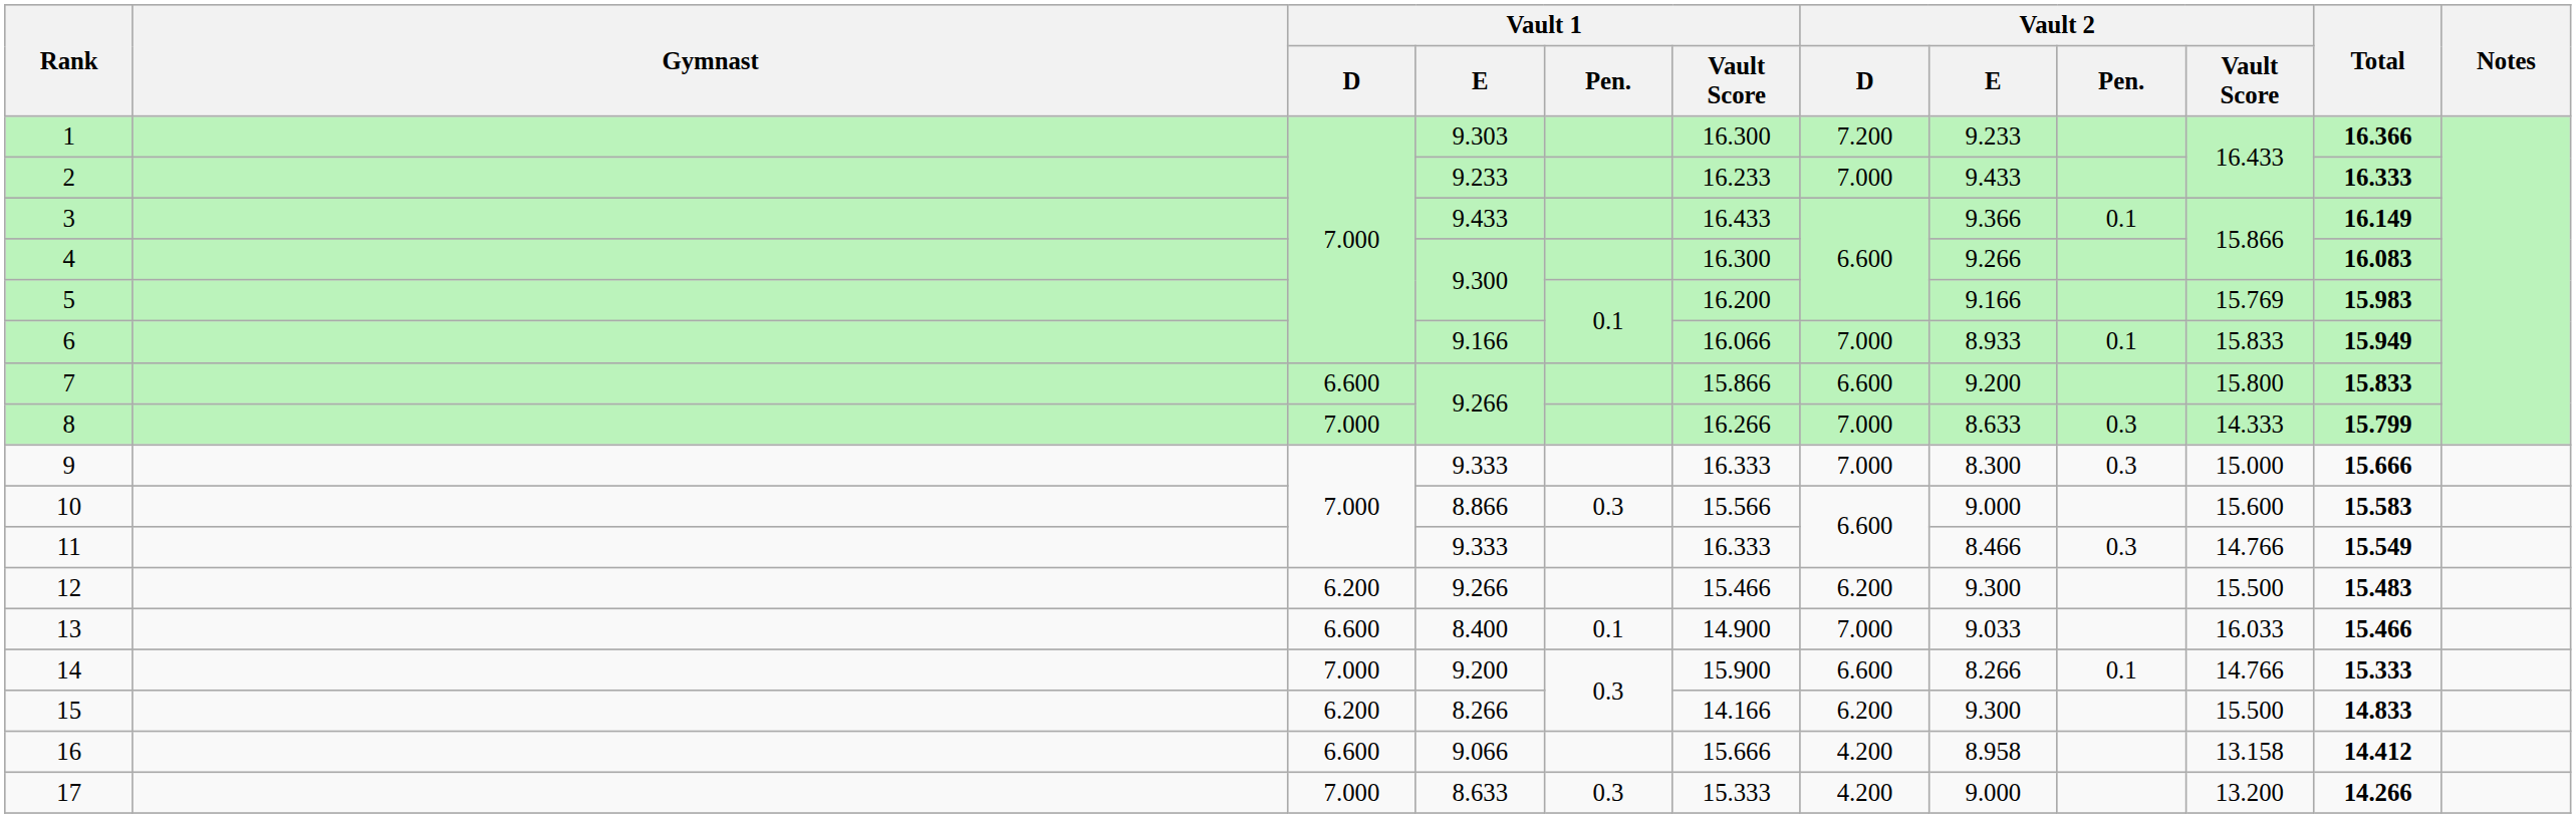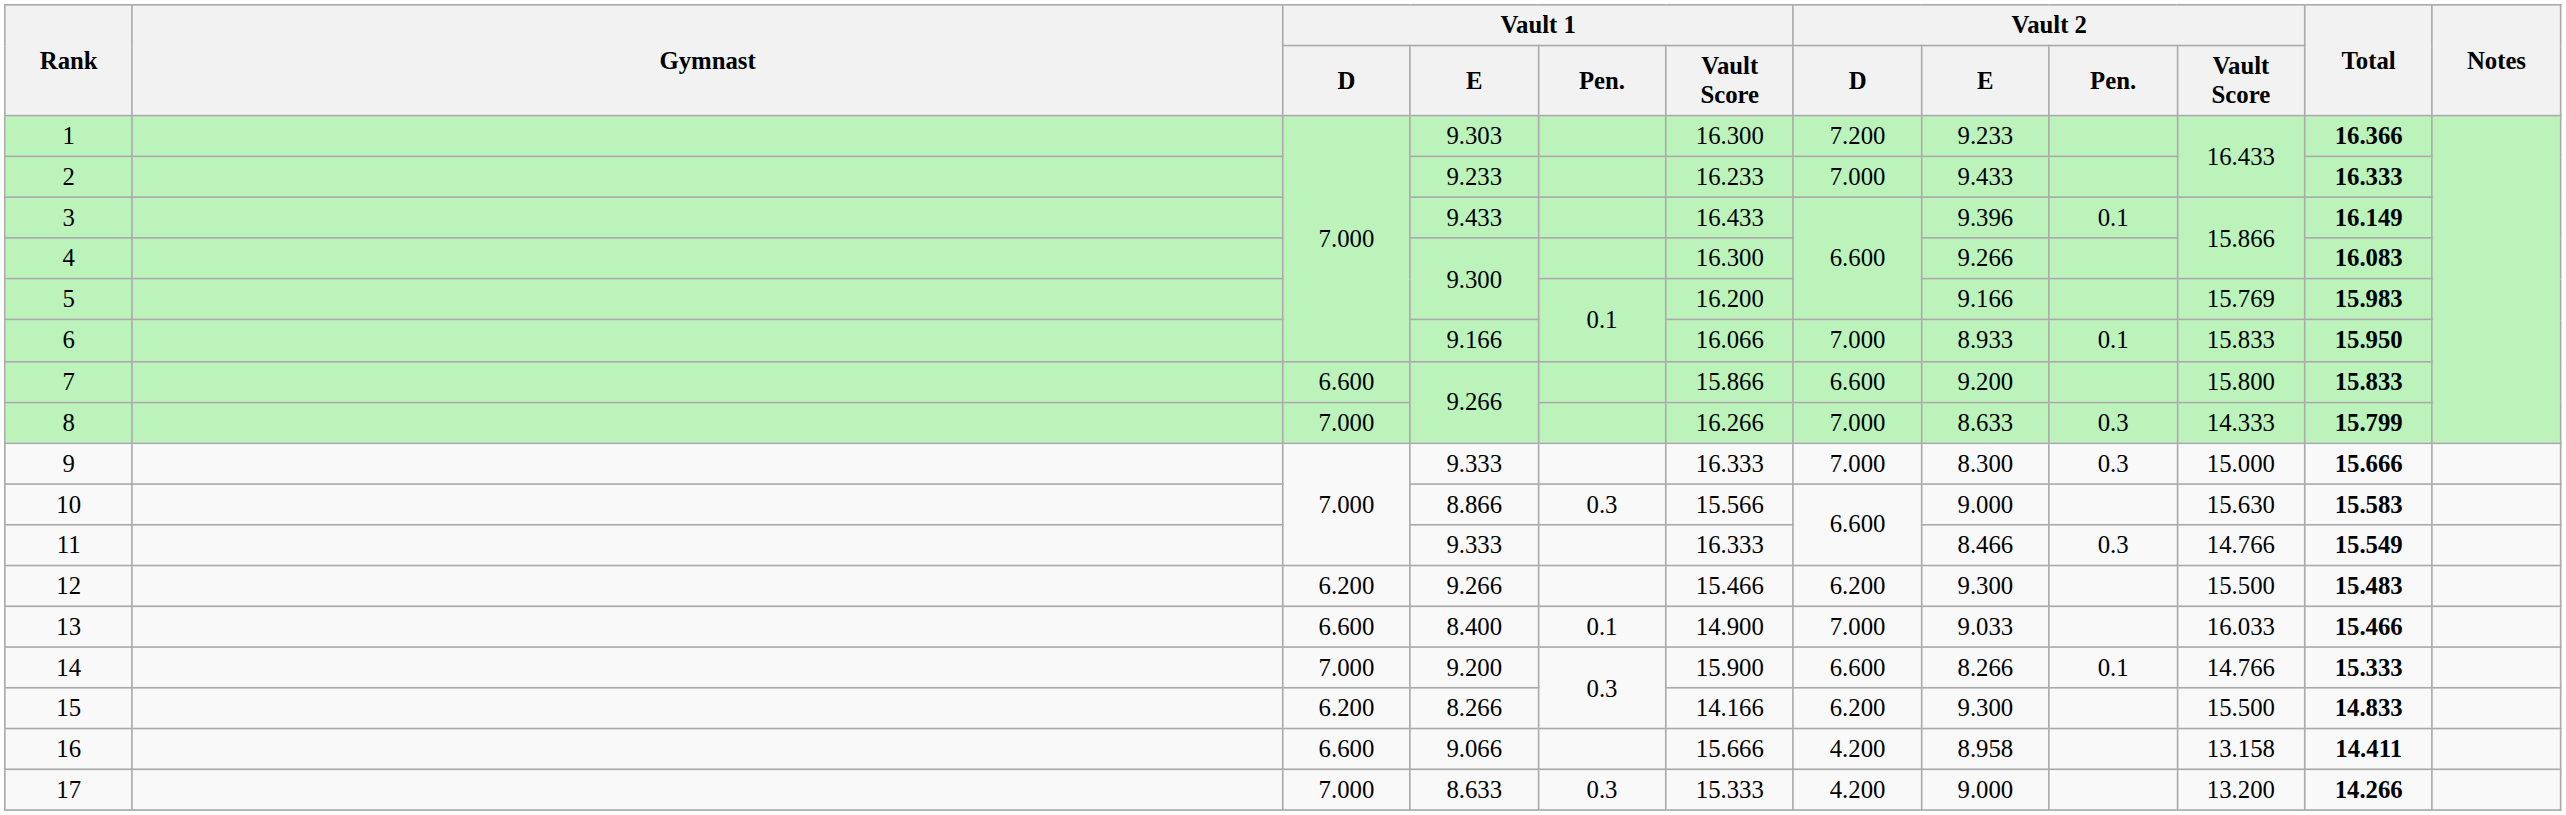 <table class="wikitable sortable" style="text-align:center; font-size:95%;">
 <tr>
 <th rowspan="2" width=5%>Rank</th>
 <th rowspan="2" width=45%>Gymnast</th>
 <th colspan="4" width=20%>Vault 1</th>
 <th colspan="4" width=20%>Vault 2</th>
 <th rowspan="2" width=5%>Total</th>
 <th rowspan="2" width=5%>Notes</th>
 </tr>
 <tr>
 <th width=5%>D</th>
 <th width=5%>E</th>
 <th width=5%>Pen.</th>
 <th width=5%>Vault Score</th>
 <th width=5%>D</th>
 <th width=5%>E</th>
 <th width=5%>Pen.</th>
 <th width=5%>Vault Score</th>
 </tr>
 <tr style="background:#bbf3bb;">
 <td>1</td>
 <td align="left"></td>
 <td rowspan="6">7.000</td>
 <td>9.303</td>
 <td></td>
 <td>16.300</td>
 <td>7.200</td>
 <td>9.233</td>
 <td></td>
 <td rowspan="2">16.433</td>
 <td><strong>16.366</strong></td>
 <td rowspan="8"></td>
 </tr>
 <tr style="background:#bbf3bb;">
 <td>2</td>
 <td align="left"></td>
 <td>9.233</td>
 <td></td>
 <td>16.233</td>
 <td>7.000</td>
 <td>9.433</td>
 <td></td>
 <td><strong>16.333</strong></td>
 </tr>
 <tr style="background:#bbf3bb;">
 <td>3</td>
 <td align="left"></td>
 <td>9.433</td>
 <td></td>
 <td>16.433</td>
 <td rowspan="3">6.600</td>
-<td>9.366</td>
+<td>9.396</td>
 <td>0.1</td>
 <td rowspan="2">15.866</td>
 <td><strong>16.149</strong></td>
 </tr>
 <tr style="background:#bbf3bb;">
 <td>4</td>
 <td align="left"></td>
 <td rowspan="2">9.300</td>
 <td></td>
 <td>16.300</td>
 <td>9.266</td>
 <td></td>
 <td><strong>16.083</strong></td>
 </tr>
 <tr style="background:#bbf3bb;">
 <td>5</td>
 <td align="left"></td>
 <td rowspan="2">0.1</td>
 <td>16.200</td>
 <td>9.166</td>
 <td></td>
 <td>15.769</td>
 <td><strong>15.983</strong></td>
 </tr>
 <tr style="background:#bbf3bb;">
 <td>6</td>
 <td align="left"></td>
 <td>9.166</td>
 <td>16.066</td>
 <td>7.000</td>
 <td>8.933</td>
 <td>0.1</td>
 <td>15.833</td>
-<td><strong>15.949</strong></td>
+<td><strong>15.950</strong></td>
 </tr>
 <tr style="background:#bbf3bb;">
 <td>7</td>
 <td align="left"></td>
 <td>6.600</td>
 <td rowspan="2">9.266</td>
 <td></td>
 <td>15.866</td>
 <td>6.600</td>
 <td>9.200</td>
 <td></td>
 <td>15.800</td>
 <td><strong>15.833</strong></td>
 </tr>
 <tr style="background:#bbf3bb;">
 <td>8</td>
 <td align="left"></td>
 <td>7.000</td>
 <td></td>
 <td>16.266</td>
 <td>7.000</td>
 <td>8.633</td>
 <td>0.3</td>
 <td>14.333</td>
 <td><strong>15.799</strong></td>
 </tr>
 <tr>
 <td>9</td>
 <td align="left"></td>
 <td rowspan="3">7.000</td>
 <td>9.333</td>
 <td></td>
 <td>16.333</td>
 <td>7.000</td>
 <td>8.300</td>
 <td>0.3</td>
 <td>15.000</td>
 <td><strong>15.666</strong></td>
 <td></td>
 </tr>
 <tr>
 <td>10</td>
 <td align="left"></td>
 <td>8.866</td>
 <td>0.3</td>
 <td>15.566</td>
 <td rowspan="2">6.600</td>
 <td>9.000</td>
 <td></td>
-<td>15.600</td>
+<td>15.630</td>
 <td><strong>15.583</strong></td>
 <td></td>
 </tr>
 <tr>
 <td>11</td>
 <td align="left"></td>
 <td>9.333</td>
 <td></td>
 <td>16.333</td>
 <td>8.466</td>
 <td>0.3</td>
 <td>14.766</td>
 <td><strong>15.549</strong></td>
 <td></td>
 </tr>
 <tr>
 <td>12</td>
 <td align="left"></td>
 <td>6.200</td>
 <td>9.266</td>
 <td></td>
 <td>15.466</td>
 <td>6.200</td>
 <td>9.300</td>
 <td></td>
 <td>15.500</td>
 <td><strong>15.483</strong></td>
 <td></td>
 </tr>
 <tr>
 <td>13</td>
 <td align="left"></td>
 <td>6.600</td>
 <td>8.400</td>
 <td>0.1</td>
 <td>14.900</td>
 <td>7.000</td>
 <td>9.033</td>
 <td></td>
 <td>16.033</td>
 <td><strong>15.466</strong></td>
 <td></td>
 </tr>
 <tr>
 <td>14</td>
 <td align="left"></td>
 <td>7.000</td>
 <td>9.200</td>
 <td rowspan="2">0.3</td>
 <td>15.900</td>
 <td>6.600</td>
 <td>8.266</td>
 <td>0.1</td>
 <td>14.766</td>
 <td><strong>15.333</strong></td>
 <td></td>
 </tr>
 <tr>
 <td>15</td>
 <td align="left"></td>
 <td>6.200</td>
 <td>8.266</td>
 <td>14.166</td>
 <td>6.200</td>
 <td>9.300</td>
 <td></td>
 <td>15.500</td>
 <td><strong>14.833</strong></td>
 <td></td>
 </tr>
 <tr>
 <td>16</td>
 <td align="left"></td>
 <td>6.600</td>
 <td>9.066</td>
 <td></td>
 <td>15.666</td>
 <td>4.200</td>
 <td>8.958</td>
 <td></td>
 <td>13.158</td>
-<td><strong>14.412</strong></td>
+<td><strong>14.411</strong></td>
 <td></td>
 </tr>
 <tr>
 <td>17</td>
 <td align="left"></td>
 <td>7.000</td>
 <td>8.633</td>
 <td>0.3</td>
 <td>15.333</td>
 <td>4.200</td>
 <td>9.000</td>
 <td></td>
 <td>13.200</td>
 <td><strong>14.266</strong></td>
 <td></td>
 </tr>
 </table>
